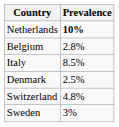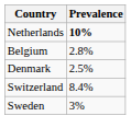 <table class="wikitable">
 <tr>
 <th>Country</th>
 <th>Prevalence</th>
 </tr>
 <tr>
 <td>Netherlands</td>
 <td><strong>10%</strong></td>
 </tr>
 <tr>
 <td>Belgium</td>
 <td>2.8%</td>
 </tr>
 <tr>
-<td>Italy</td>
-<td>8.5%</td>
-</tr>
-<tr>
 <td>Denmark</td>
 <td>2.5%</td>
 </tr>
 <tr>
 <td>Switzerland</td>
-<td>4.8%</td>
+<td>8.4%</td>
 </tr>
 <tr>
 <td>Sweden</td>
 <td>3%</td>
 </tr>
 </table>
